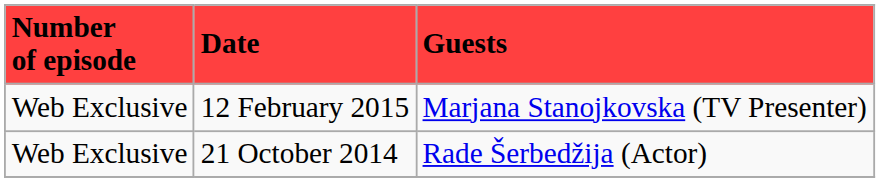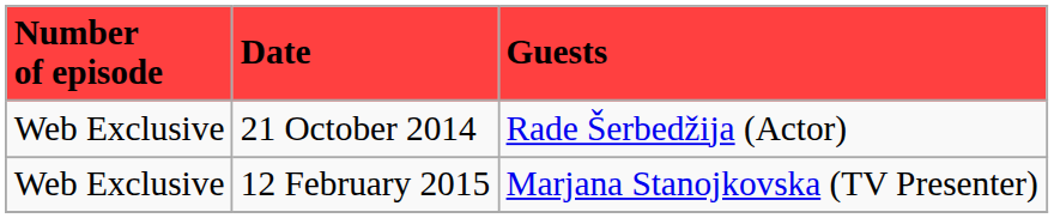 <table class="wikitable" align="center">
 <tr bgcolor="#FF4040">
 <td><strong>Number<br>of episode</strong></td>
 <td><strong>Date</strong></td>
 <td><strong>Guests</strong></td>
 </tr>
 <tr>
 <td>Web Exclusive</td>
+<td>21 October 2014</td>
+<td><a href='#'>Rade Šerbedžija</a> (Actor)</td>
+</tr>
+<tr>
+<td>Web Exclusive</td>
 <td>12 February 2015</td>
 <td><a href='#'>Marjana Stanojkovska</a> (TV Presenter)</td>
 </tr>
 <tr>
-<td>Web Exclusive</td>
-<td>21 October 2014</td>
-<td><a href='#'>Rade Šerbedžija</a> (Actor)</td>
-</tr>
-<tr>
 </tr>
 </table>
